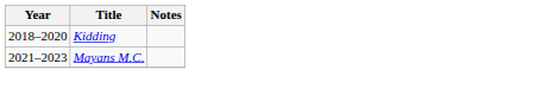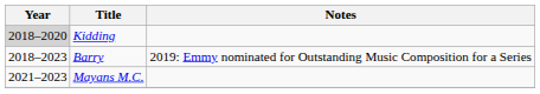 <table class="wikitable">
 <tr>
 <th>Year</th>
 <th>Title</th>
 <th>Notes</th>
 </tr>
 <tr>
-<td>2018–2020</td>
+<td style="background: lightgrey;">2018–2020</td>
 <td><em><a href='#'>Kidding</a></em></td>
 <td></td>
+</tr>
+<tr>
+<td>2018–2023</td>
+<td><em><a href='#'>Barry</a></em></td>
+<td>2019: <a href='#'>Emmy</a> nominated for Outstanding Music Composition for a Series</td>
 </tr>
 <tr>
 <td>2021–2023</td>
 <td><em><a href='#'>Mayans M.C.</a></em></td>
 <td></td>
 </tr>
 <tr>
 </tr>
 </table>
